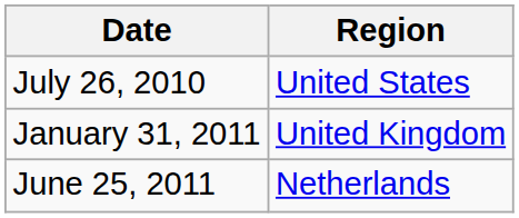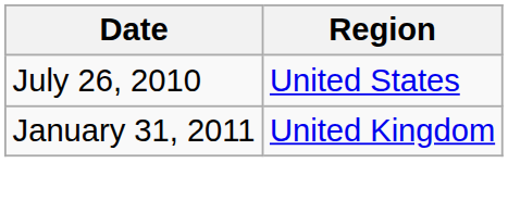 <table class="wikitable">
 <tr>
 <th>Date</th>
 <th>Region</th>
 </tr>
 <tr>
 <td>July 26, 2010</td>
 <td><a href='#'>United States</a></td>
 </tr>
 <tr>
 <td>January 31, 2011</td>
 <td><a href='#'>United Kingdom</a></td>
 </tr>
-<tr>
-<td>June 25, 2011</td>
-<td><a href='#'>Netherlands</a></td>
-</tr>
 </table>
